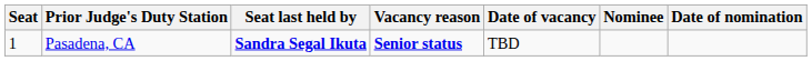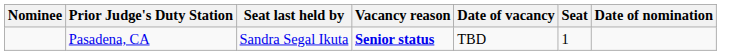 <table class=wikitable>
 <tr>
-<th>Seat</th>
+<th>Nominee</th>
 <th>Prior Judge's Duty Station</th>
 <th>Seat last held by</th>
 <th>Vacancy reason</th>
 <th>Date of vacancy</th>
-<th>Nominee</th>
+<th>Seat</th>
 <th>Date of nomination</th>
 </tr>
 <tr>
-<td>1</td>
+<td align="center"></td>
 <td><a href='#'>Pasadena, CA</a></td>
-<td><strong><a href='#'>Sandra Segal Ikuta</a></strong></td>
+<td><a href='#'>Sandra Segal Ikuta</a></td>
 <td><strong><a href='#'>Senior status</a></strong></td>
 <td>TBD</td>
-<td align="center"></td>
+<td>1</td>
 <td align="center"></td>
 </tr>
 </table>
